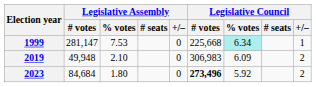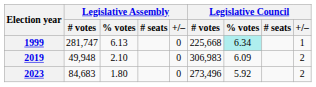 <table class="wikitable sortable" style="text-align:center">
 <tr>
 <th rowspan="2">Election year</th>
 <th colspan="4"><a href='#'>Legislative Assembly</a></th>
 <th colspan="5"><a href='#'>Legislative Council</a></th>
 </tr>
 <tr>
 <th># votes</th>
 <th>% votes</th>
 <th># seats</th>
 <th>+/–</th>
 <th># votes</th>
 <th>% votes</th>
 <th># seats</th>
 <th>+/–</th>
 </tr>
 <tr>
 <th><a href='#'>1999</a></th>
-<td>281,147</td>
-<td> 7.53</td>
+<td>281,747</td>
+<td> 6.13</td>
 <td></td>
 <td> 0</td>
 <td>225,668</td>
 <td style="background: paleturquoise;"> 6.34</td>
 <td></td>
 <td> 1</td>
 </tr>
 <tr>
 <th><a href='#'>2019</a></th>
 <td>49,948</td>
 <td> 2.10</td>
 <td></td>
 <td> 0</td>
 <td>306,983</td>
 <td> 6.09</td>
 <td></td>
 <td> 2</td>
 </tr>
 <tr>
 <th><a href='#'>2023</a></th>
-<td>84,684</td>
+<td>84,683</td>
 <td> 1.80</td>
 <td></td>
 <td> 0</td>
-<td><strong>273,496</strong></td>
+<td>273,496</td>
 <td> 5.92</td>
 <td></td>
 <td> 2</td>
 </tr>
 </table>
